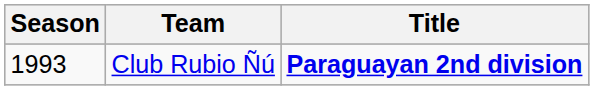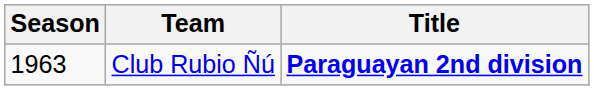 <table class="wikitable">
 <tr>
 <th>Season</th>
 <th>Team</th>
 <th>Title</th>
 </tr>
 <tr>
-<td>1993</td>
+<td>1963</td>
 <td> <a href='#'>Club Rubio Ñú</a></td>
 <td><strong><a href='#'>Paraguayan 2nd division</a></strong></td>
 </tr>
 </table>
